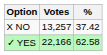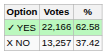 <table class="wikitable">
 <tr>
 <th>Option</th>
 <th>Votes</th>
 <th>%</th>
 </tr>
 <tr>
+<td style=background:#bbf8be>✓ YES</td>
+<td style=background:#bbf8be>22,166</td>
+<td style=background:#bbf8be>62.58</td>
+</tr>
+<tr>
 <td>X NO</td>
 <td>13,257</td>
 <td>37.42</td>
 </tr>
-<tr>
-<td style=background:#bbf8be>✓ YES</td>
-<td style=background:#bbf8be>22,166</td>
-<td style=background:#bbf8be>62.58</td>
-</tr>
 </table>
